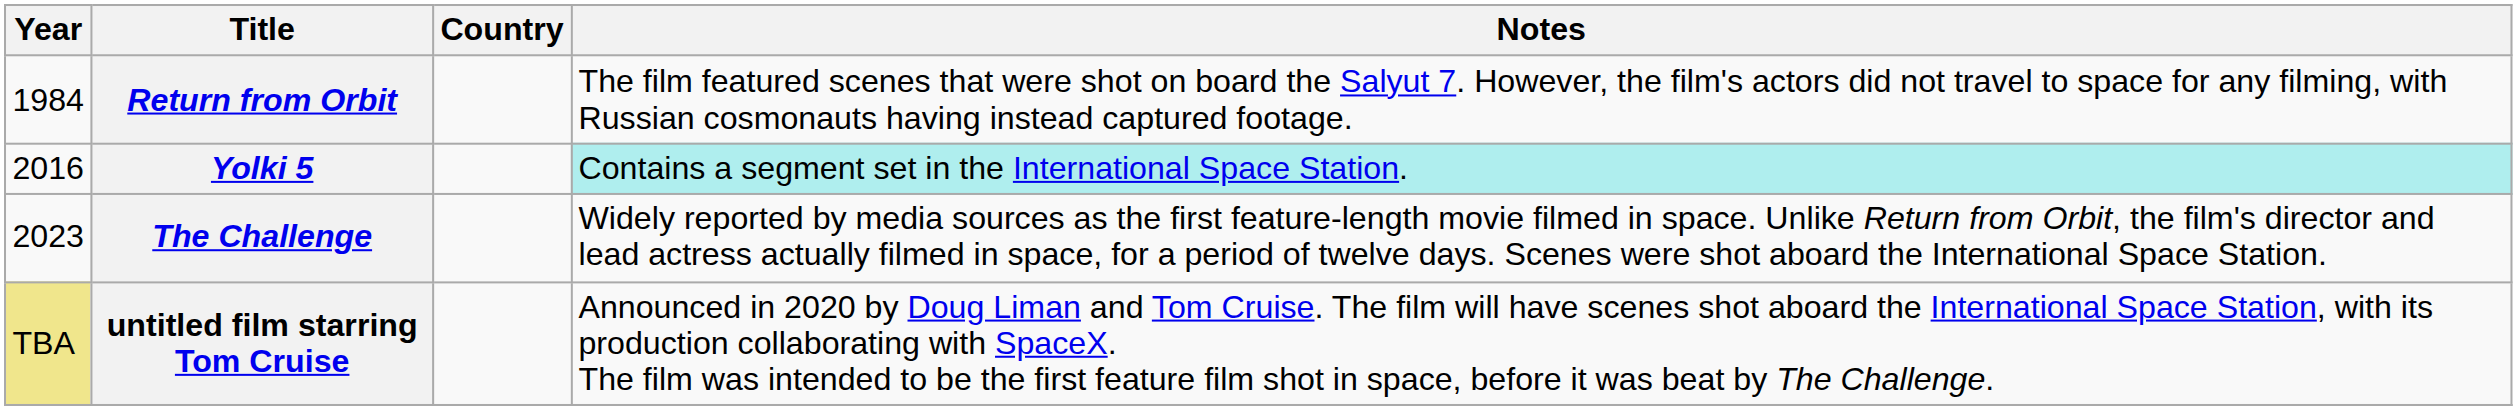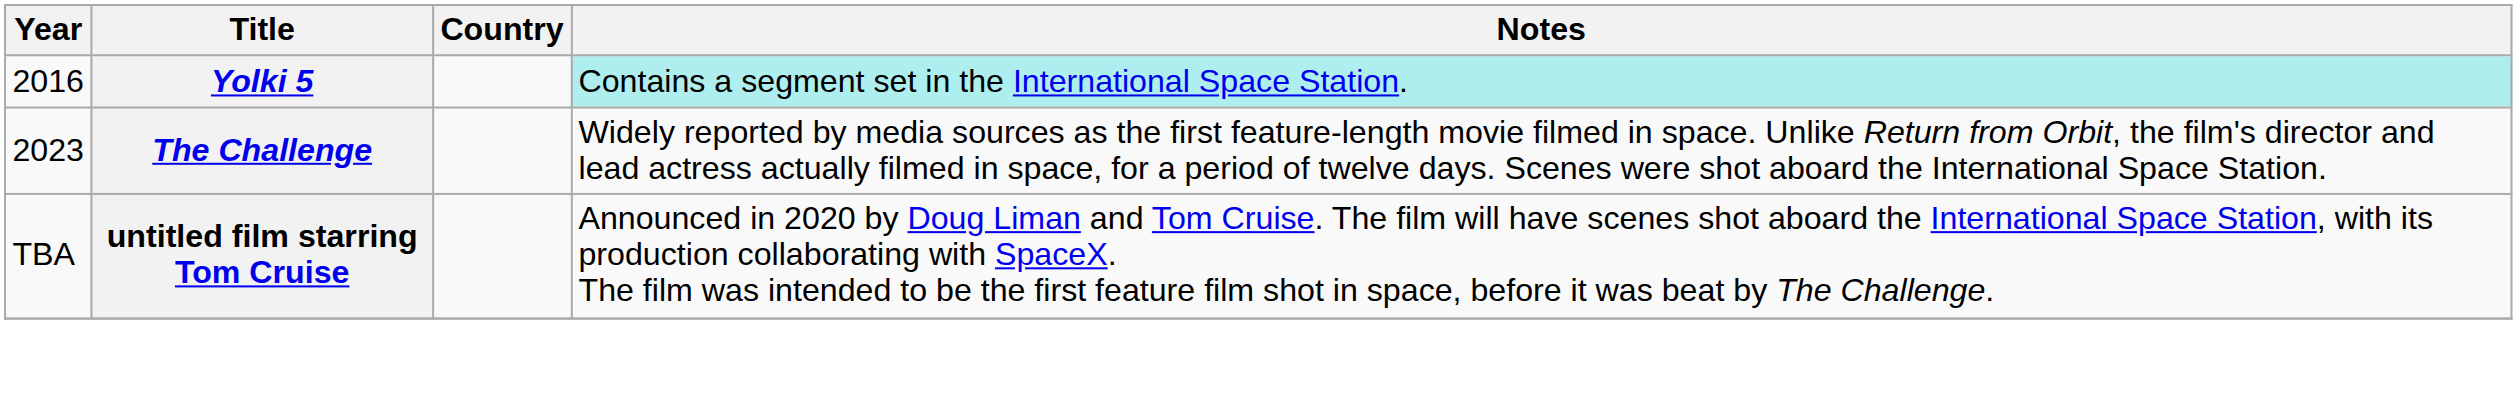 <table class="wikitable plainrowheaders">
 <tr>
 <th scope="col">Year</th>
 <th scope="col">Title</th>
 <th scope="col">Country</th>
 <th scope="col">Notes</th>
-</tr>
-<tr>
-<td>1984</td>
-<th scope="row"><em><a href='#'>Return from Orbit</a></em></th>
-<td></td>
-<td>The film featured scenes that were shot on board the <a href='#'>Salyut 7</a>. However, the film's actors did not travel to space for any filming, with Russian cosmonauts having instead captured footage.</td>
 </tr>
 <tr>
 <td>2016</td>
 <th scope="row"><em><a href='#'>Yolki 5</a></em></th>
 <td></td>
 <td style="background: paleturquoise;">Contains a segment set in the <a href='#'>International Space Station</a>.</td>
 </tr>
 <tr>
 <td>2023</td>
 <th scope="row"><em><a href='#'>The Challenge</a></em></th>
 <td></td>
 <td>Widely reported by media sources as the first feature-length movie filmed in space. Unlike <em>Return from Orbit</em>, the film's director and lead actress actually filmed in space, for a period of twelve days. Scenes were shot aboard the International Space Station.</td>
 </tr>
 <tr>
-<td style="background: khaki;">TBA</td>
+<td>TBA</td>
 <th scope="row">untitled film starring <a href='#'>Tom Cruise</a></th>
 <td></td>
 <td>Announced in 2020 by <a href='#'>Doug Liman</a> and <a href='#'>Tom Cruise</a>. The film will have scenes shot aboard the <a href='#'>International Space Station</a>, with its production collaborating with <a href='#'>SpaceX</a>.<br>The film was intended to be the first feature film shot in space, before it was beat by <em>The Challenge</em>.</td>
 </tr>
 <tr>
 </tr>
 </table>
